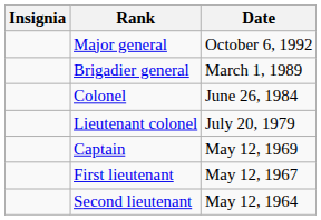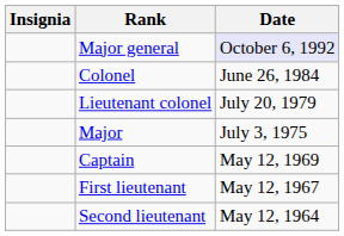 <table class="wikitable">
 <tr>
 <th>Insignia</th>
 <th>Rank</th>
 <th>Date</th>
 </tr>
 <tr>
 <td></td>
 <td><a href='#'>Major general</a></td>
-<td>October 6, 1992</td>
-</tr>
-<tr>
-<td></td>
-<td><a href='#'>Brigadier general</a></td>
-<td>March 1, 1989</td>
+<td style="background: lavender;">October 6, 1992</td>
 </tr>
 <tr>
 <td></td>
 <td><a href='#'>Colonel</a></td>
 <td>June 26, 1984</td>
 </tr>
 <tr>
 <td></td>
 <td><a href='#'>Lieutenant colonel</a></td>
 <td>July 20, 1979</td>
+</tr>
+<tr>
+<td></td>
+<td><a href='#'>Major</a></td>
+<td>July 3, 1975</td>
 </tr>
 <tr>
 <td></td>
 <td><a href='#'>Captain</a></td>
 <td>May 12, 1969</td>
 </tr>
 <tr>
 <td></td>
 <td><a href='#'>First lieutenant</a></td>
 <td>May 12, 1967</td>
 </tr>
 <tr>
 <td></td>
 <td><a href='#'>Second lieutenant</a></td>
 <td>May 12, 1964</td>
 </tr>
 </table>
